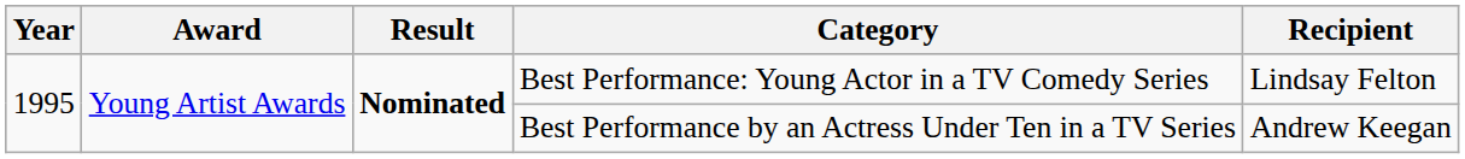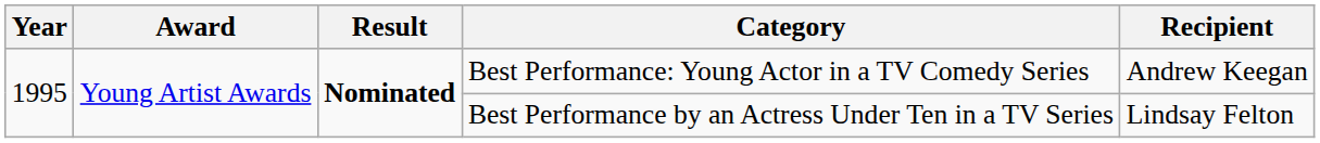 <table class="wikitable">
 <tr>
 <th>Year</th>
 <th>Award</th>
 <th>Result</th>
 <th>Category</th>
 <th>Recipient</th>
 </tr>
 <tr>
 <td rowspan=2>1995</td>
 <td rowspan=2><a href='#'>Young Artist Awards</a></td>
 <td rowspan=2><strong>Nominated</strong></td>
 <td>Best Performance: Young Actor in a TV Comedy Series</td>
-<td>Lindsay Felton</td>
+<td>Andrew Keegan</td>
 </tr>
 <tr>
 <td>Best Performance by an Actress Under Ten in a TV Series</td>
-<td>Andrew Keegan</td>
+<td>Lindsay Felton</td>
 </tr>
 </table>
